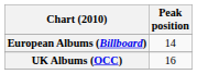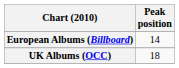 <table class="wikitable sortable plainrowheaders" style="text-align:center">
 <tr>
 <th scope="col">Chart (2010)</th>
 <th scope="col">Peak<br>position</th>
 </tr>
 <tr>
 </tr>
 <tr>
 </tr>
 <tr>
 </tr>
 <tr>
 </tr>
 <tr>
 </tr>
 <tr>
 </tr>
 <tr>
 <th scope="row">European Albums (<a href='#'><em>Billboard</em></a>)</th>
 <td>14</td>
 </tr>
 <tr>
 </tr>
 <tr>
 </tr>
 <tr>
 </tr>
 <tr>
 </tr>
 <tr>
 </tr>
 <tr>
 </tr>
 <tr>
 </tr>
 <tr>
 </tr>
 <tr>
 <th scope="row">UK Albums (<a href='#'>OCC</a>)</th>
-<td>16</td>
+<td>18</td>
 </tr>
 <tr>
 </tr>
 </table>
